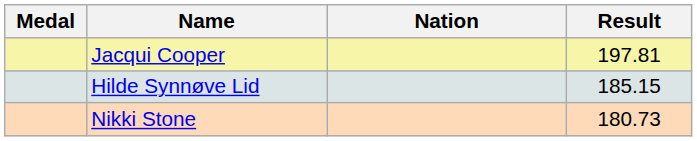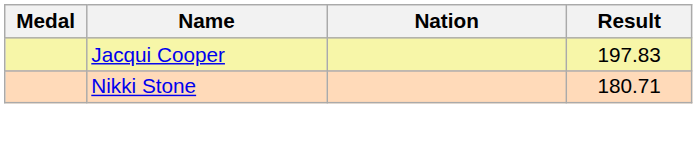 <table class=wikitable style="border:1px solid #AAAAAA;font-size:90%">
 <tr bgcolor="#E4E4E4">
 <th width=50>Medal</th>
 <th width=160>Name</th>
 <th width=160>Nation</th>
 <th width=80>Result</th>
 </tr>
 <tr bgcolor="#F7F6A8">
 <td align="center"></td>
 <td><a href='#'>Jacqui Cooper</a></td>
 <td></td>
-<td align="center">197.81</td>
-</tr>
-<tr bgcolor="#DCE5E5">
-<td align="center"></td>
-<td><a href='#'>Hilde Synnøve Lid</a></td>
-<td></td>
-<td align="center">185.15</td>
+<td align="center">197.83</td>
 </tr>
 <tr bgcolor="#FFDAB9">
 <td align="center"></td>
 <td><a href='#'>Nikki Stone</a></td>
 <td></td>
-<td align="center">180.73</td>
+<td align="center">180.71</td>
 </tr>
 </table>
